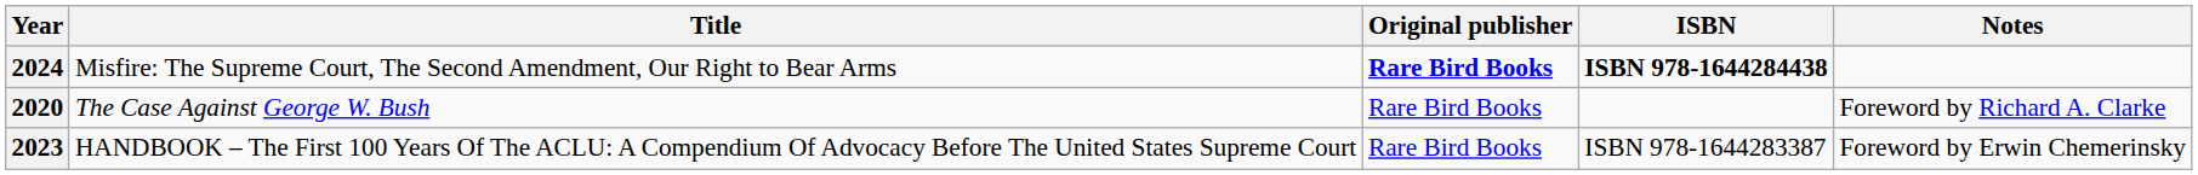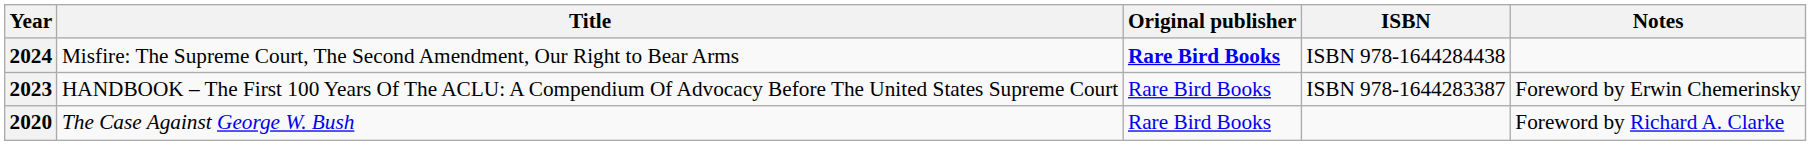 <table class="wikitable plainrowheaders sortable">
 <tr>
 <th scope="col">Year</th>
 <th scope="col">Title</th>
 <th scope="col">Original publisher</th>
 <th scope="col">ISBN</th>
 <th scope="col" class="unsortable">Notes</th>
 </tr>
 <tr>
 <th>2024</th>
 <td>Misfire: The Supreme Court, The Second Amendment, Our Right to Bear Arms</td>
 <td><strong><a href='#'>Rare Bird Books</a></strong></td>
-<td><strong>ISBN 978-1644284438</strong></td>
+<td>ISBN 978-1644284438</td>
 <td></td>
+</tr>
+<tr>
+<th>2023</th>
+<td>HANDBOOK – The First 100 Years Of The ACLU: A Compendium Of Advocacy Before The United States Supreme Court</td>
+<td><a href='#'>Rare Bird Books</a></td>
+<td>ISBN 978-1644283387</td>
+<td>Foreword by Erwin Chemerinsky</td>
 </tr>
 <tr>
 <th scope="row"><strong>2020</strong></th>
 <td><em>The Case Against <a href='#'>George W. Bush</a></em></td>
 <td><a href='#'>Rare Bird Books</a></td>
 <td></td>
 <td>Foreword by <a href='#'>Richard A. Clarke</a></td>
 </tr>
-<tr>
-<th>2023</th>
-<td>HANDBOOK – The First 100 Years Of The ACLU: A Compendium Of Advocacy Before The United States Supreme Court</td>
-<td><a href='#'>Rare Bird Books</a></td>
-<td>ISBN 978-1644283387</td>
-<td>Foreword by Erwin Chemerinsky</td>
-</tr>
 </table>
